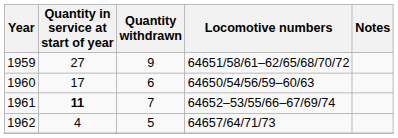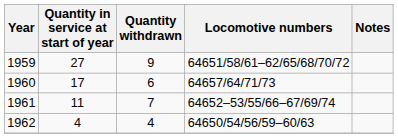 <table class=wikitable style=text-align:center>
 <tr>
 <th>Year</th>
 <th>Quantity in<br>service at<br>start of year</th>
 <th>Quantity<br>withdrawn</th>
 <th>Locomotive numbers</th>
 <th>Notes</th>
 </tr>
 <tr>
 <td>1959</td>
 <td>27</td>
 <td>9</td>
 <td align=left>64651/58/61–62/65/68/70/72</td>
 <td align=left></td>
 </tr>
 <tr>
 <td>1960</td>
 <td>17</td>
 <td>6</td>
-<td align=left>64650/54/56/59–60/63</td>
+<td align=left>64657/64/71/73</td>
 <td align=left></td>
 </tr>
 <tr>
 <td>1961</td>
-<td><strong>11</strong></td>
+<td>11</td>
 <td>7</td>
 <td align=left>64652–53/55/66–67/69/74</td>
 <td align=left></td>
 </tr>
 <tr>
 <td>1962</td>
 <td>4</td>
-<td>5</td>
-<td align=left>64657/64/71/73</td>
+<td>4</td>
+<td align=left>64650/54/56/59–60/63</td>
 <td align=left></td>
 </tr>
 <tr>
 </tr>
 </table>
